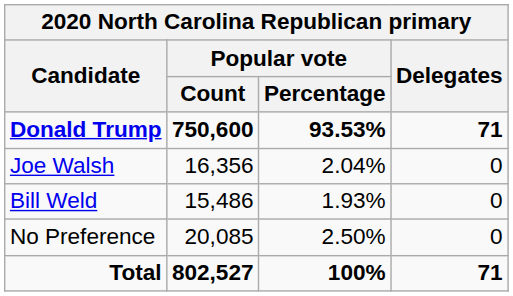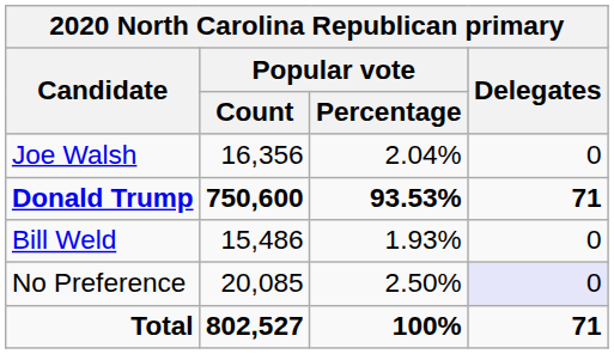 <table class="wikitable">
 <tr>
 <th colspan="4">2020 North Carolina Republican primary</th>
 </tr>
 <tr>
 <th rowspan="2">Candidate</th>
 <th colspan="2">Popular vote</th>
 <th rowspan="2">Delegates</th>
 </tr>
 <tr>
 <th>Count</th>
 <th>Percentage</th>
 </tr>
+<tr style="text-align:right;">
+<td style="text-align:left;"><a href='#'>Joe Walsh</a></td>
+<td>16,356</td>
+<td>2.04%</td>
+<td>0</td>
+</tr>
 <tr align="right" >
 <td style="text-align:left;"><strong> <a href='#'>Donald Trump</a></strong></td>
 <td><strong>750,600</strong></td>
 <td><strong>93.53%</strong></td>
 <td><strong>71</strong></td>
-</tr>
-<tr style="text-align:right;">
-<td style="text-align:left;"><a href='#'>Joe Walsh</a></td>
-<td>16,356</td>
-<td>2.04%</td>
-<td>0</td>
 </tr>
 <tr style="text-align:right;">
 <td style="text-align:left;"><a href='#'>Bill Weld</a></td>
 <td>15,486</td>
 <td>1.93%</td>
 <td>0</td>
 </tr>
 <tr style="text-align:right;">
 <td style="text-align:left;">No Preference</td>
 <td>20,085</td>
 <td>2.50%</td>
-<td>0</td>
+<td style="background: lavender;">0</td>
 </tr>
 <tr style="text-align:right;">
 <td><strong>Total</strong></td>
 <td><strong>802,527</strong></td>
 <td><strong>100%</strong></td>
 <td><strong>71</strong></td>
 </tr>
 </table>
